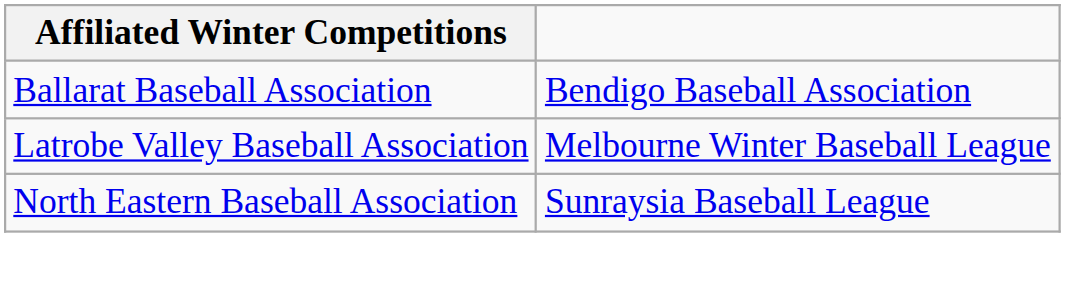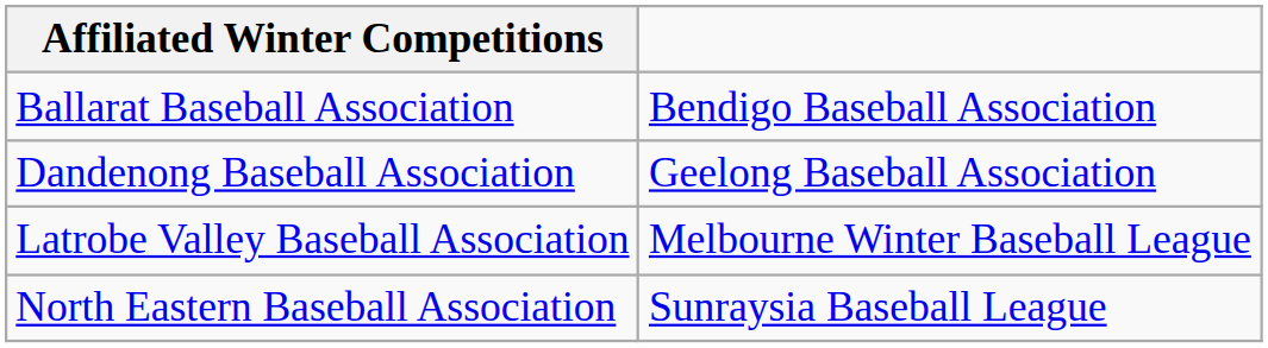 <table class="wikitable">
 <tr>
 <th>Affiliated Winter Competitions</th>
 </tr>
 <tr>
 <td><a href='#'>Ballarat Baseball Association</a></td>
 <td><a href='#'>Bendigo Baseball Association</a></td>
+</tr>
+<tr>
+<td><a href='#'>Dandenong Baseball Association</a></td>
+<td><a href='#'>Geelong Baseball Association</a></td>
 </tr>
 <tr>
 <td><a href='#'>Latrobe Valley Baseball Association</a></td>
 <td><a href='#'>Melbourne Winter Baseball League</a></td>
 </tr>
 <tr>
 <td><a href='#'>North Eastern Baseball Association</a></td>
 <td><a href='#'>Sunraysia Baseball League</a></td>
 </tr>
 </table>
